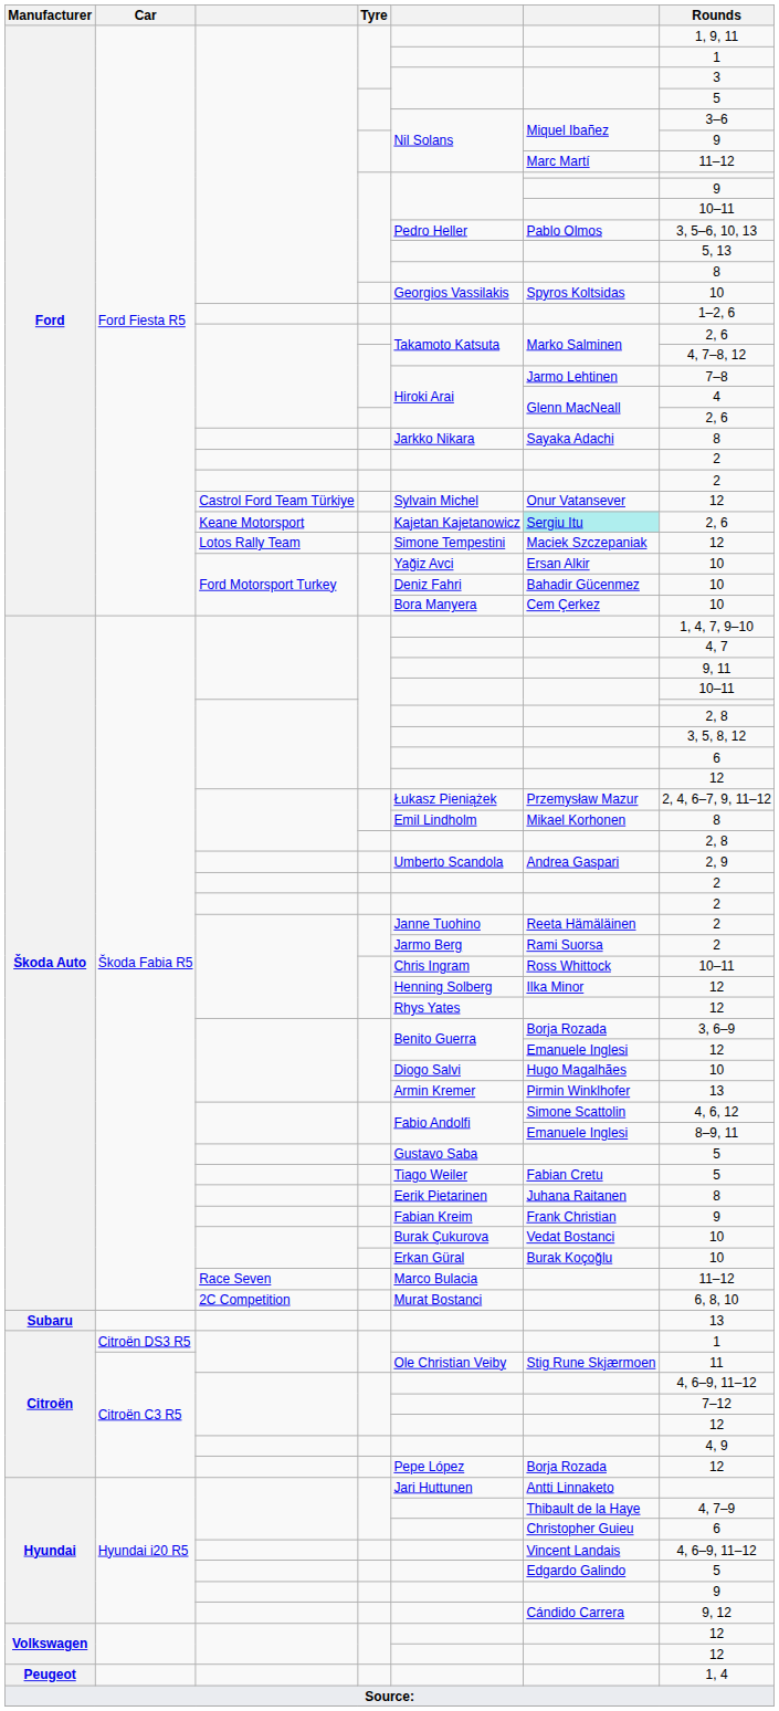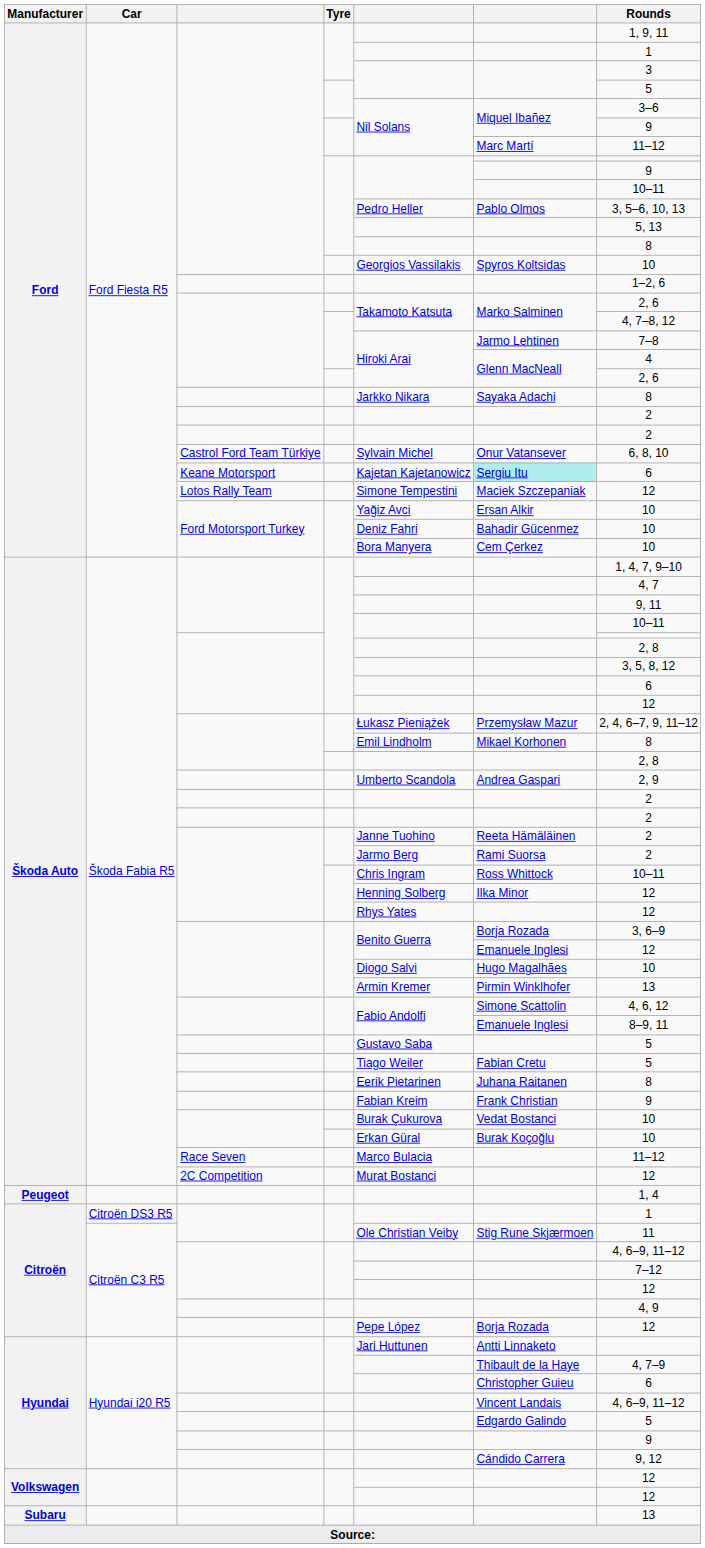 <table class="wikitable" style="font-size: 85%">
 <tr>
 <th>Manufacturer</th>
 <th>Car</th>
 <th></th>
 <th>Tyre</th>
 <th></th>
 <th></th>
 <th>Rounds</th>
 </tr>
 <tr>
 <th rowspan=29><a href='#'>Ford</a></th>
 <td rowspan=29><a href='#'>Ford Fiesta R5</a></td>
 <td rowspan="14"></td>
 <td rowspan="3" align="center"></td>
 <td></td>
 <td></td>
 <td align="center">1, 9, 11</td>
 </tr>
 <tr>
 <td></td>
 <td></td>
 <td align="center">1</td>
 </tr>
 <tr>
 <td rowspan="2"></td>
 <td rowspan="2"></td>
 <td align="center">3</td>
 </tr>
 <tr>
 <td rowspan="2" align="center"></td>
 <td align="center">5</td>
 </tr>
 <tr>
 <td rowspan="3"> <a href='#'>Nil Solans</a></td>
 <td rowspan="2"> <a href='#'>Miquel Ibañez</a></td>
 <td align="center">3–6</td>
 </tr>
 <tr>
 <td rowspan="2" align="center"></td>
 <td align="center">9</td>
 </tr>
 <tr>
 <td> <a href='#'>Marc Martí</a></td>
 <td align="center">11–12</td>
 </tr>
 <tr>
 <td rowspan="6" align="center"></td>
 <td rowspan="3"></td>
 <td></td>
 <td align="center"></td>
 </tr>
 <tr>
 <td></td>
 <td align="center">9</td>
 </tr>
 <tr>
 <td></td>
 <td align="center">10–11</td>
 </tr>
 <tr>
 <td> <a href='#'>Pedro Heller</a></td>
 <td> <a href='#'>Pablo Olmos</a></td>
 <td align="center">3, 5–6, 10, 13</td>
 </tr>
 <tr>
 <td></td>
 <td></td>
 <td align="center">5, 13</td>
 </tr>
 <tr>
 <td></td>
 <td></td>
 <td align="center">8</td>
 </tr>
 <tr>
 <td align="center"></td>
 <td> <a href='#'>Georgios Vassilakis</a></td>
 <td> <a href='#'>Spyros Koltsidas</a></td>
 <td align="center">10</td>
 </tr>
 <tr>
 <td></td>
 <td align="center"></td>
 <td></td>
 <td></td>
 <td align="center">1–2, 6</td>
 </tr>
 <tr>
 <td rowspan="5"></td>
 <td align="center"></td>
 <td rowspan="2"> <a href='#'>Takamoto Katsuta</a></td>
 <td rowspan="2"> <a href='#'>Marko Salminen</a></td>
 <td align="center">2, 6</td>
 </tr>
 <tr>
 <td rowspan="3" align="center"></td>
 <td align="center">4, 7–8, 12</td>
 </tr>
 <tr>
 <td rowspan="3"> <a href='#'>Hiroki Arai</a></td>
 <td> <a href='#'>Jarmo Lehtinen</a></td>
 <td align="center">7–8</td>
 </tr>
 <tr>
 <td rowspan="2"> <a href='#'>Glenn MacNeall</a></td>
 <td align="center">4</td>
 </tr>
 <tr>
 <td align="center"></td>
 <td align="center">2, 6</td>
 </tr>
 <tr>
 <td></td>
 <td align="center"></td>
 <td> <a href='#'>Jarkko Nikara</a></td>
 <td> <a href='#'>Sayaka Adachi</a></td>
 <td align="center">8</td>
 </tr>
 <tr>
 <td></td>
 <td align="center"></td>
 <td></td>
 <td></td>
 <td align="center">2</td>
 </tr>
 <tr>
 <td></td>
 <td align="center"></td>
 <td></td>
 <td></td>
 <td align="center">2</td>
 </tr>
 <tr>
 <td> <a href='#'>Castrol Ford Team Türkiye</a></td>
 <td align="center"></td>
 <td> <a href='#'>Sylvain Michel</a></td>
 <td> <a href='#'>Onur Vatansever</a></td>
-<td align="center">12</td>
+<td align="center">6, 8, 10</td>
 </tr>
 <tr>
 <td> <a href='#'>Keane Motorsport</a></td>
 <td align="center"></td>
 <td> <a href='#'>Kajetan Kajetanowicz</a></td>
 <td style="background: paleturquoise;"> <a href='#'>Sergiu Itu</a></td>
-<td align="center">2, 6</td>
+<td align="center">6</td>
 </tr>
 <tr>
 <td> <a href='#'>Lotos Rally Team</a></td>
 <td align="center"></td>
 <td> <a href='#'>Simone Tempestini</a></td>
 <td> <a href='#'>Maciek Szczepaniak</a></td>
 <td align="center">12</td>
 </tr>
 <tr>
 <td rowspan="3"> <a href='#'>Ford Motorsport Turkey</a></td>
 <td rowspan="3" align="center"></td>
 <td> <a href='#'>Yağiz Avci</a></td>
 <td> <a href='#'>Ersan Alkir</a></td>
 <td align="center">10</td>
 </tr>
 <tr>
 <td> <a href='#'>Deniz Fahri</a></td>
 <td> <a href='#'>Bahadir Gücenmez</a></td>
 <td align="center">10</td>
 </tr>
 <tr>
 <td> <a href='#'>Bora Manyera</a></td>
 <td> <a href='#'>Cem Çerkez</a></td>
 <td align="center">10</td>
 </tr>
 <tr>
 <th rowspan=34><a href='#'>Škoda Auto</a></th>
 <td rowspan=34><a href='#'>Škoda Fabia R5</a></td>
 <td rowspan=4></td>
 <td rowspan=9 align="center"></td>
 <td></td>
 <td></td>
 <td align="center">1, 4, 7, 9–10</td>
 </tr>
 <tr>
 <td></td>
 <td></td>
 <td align="center">4, 7</td>
 </tr>
 <tr>
 <td></td>
 <td></td>
 <td align="center">9, 11</td>
 </tr>
 <tr>
 <td rowspan="2"></td>
 <td rowspan="2"></td>
 <td align="center">10–11</td>
 </tr>
 <tr>
 <td rowspan="5"></td>
 <td align="center"></td>
 </tr>
 <tr>
 <td></td>
 <td></td>
 <td align="center">2, 8</td>
 </tr>
 <tr>
 <td></td>
 <td></td>
 <td align="center">3, 5, 8, 12</td>
 </tr>
 <tr>
 <td></td>
 <td></td>
 <td align="center">6</td>
 </tr>
 <tr>
 <td></td>
 <td></td>
 <td align="center">12</td>
 </tr>
 <tr>
 <td rowspan="3"></td>
 <td rowspan="2" align="center"></td>
 <td> <a href='#'>Łukasz Pieniążek</a></td>
 <td> <a href='#'>Przemysław Mazur</a></td>
 <td align="center">2, 4, 6–7, 9, 11–12</td>
 </tr>
 <tr>
 <td> <a href='#'>Emil Lindholm</a></td>
 <td> <a href='#'>Mikael Korhonen</a></td>
 <td align="center">8</td>
 </tr>
 <tr>
 <td align="center"></td>
 <td></td>
 <td></td>
 <td align="center">2, 8</td>
 </tr>
 <tr>
 <td></td>
 <td align="center"></td>
 <td> <a href='#'>Umberto Scandola</a></td>
 <td> <a href='#'>Andrea Gaspari</a></td>
 <td align="center">2, 9</td>
 </tr>
 <tr>
 <td></td>
 <td align="center"></td>
 <td></td>
 <td></td>
 <td align="center">2</td>
 </tr>
 <tr>
 <td></td>
 <td align="center"></td>
 <td></td>
 <td></td>
 <td align="center">2</td>
 </tr>
 <tr>
 <td rowspan="5"></td>
 <td rowspan="2" align="center"></td>
 <td> <a href='#'>Janne Tuohino</a></td>
 <td> <a href='#'>Reeta Hämäläinen</a></td>
 <td align="center">2</td>
 </tr>
 <tr>
 <td> <a href='#'>Jarmo Berg</a></td>
 <td> <a href='#'>Rami Suorsa</a></td>
 <td align="center">2</td>
 </tr>
 <tr>
 <td rowspan="3" align="center"></td>
 <td> <a href='#'>Chris Ingram</a></td>
 <td> <a href='#'>Ross Whittock</a></td>
 <td align="center">10–11</td>
 </tr>
 <tr>
 <td> <a href='#'>Henning Solberg</a></td>
 <td> <a href='#'>Ilka Minor</a></td>
 <td align="center">12</td>
 </tr>
 <tr>
 <td> <a href='#'>Rhys Yates</a></td>
 <td></td>
 <td align="center">12</td>
 </tr>
 <tr>
 <td rowspan="4"></td>
 <td rowspan="4" align="center"></td>
 <td rowspan="2"> <a href='#'>Benito Guerra</a></td>
 <td> <a href='#'>Borja Rozada</a></td>
 <td align="center">3, 6–9</td>
 </tr>
 <tr>
 <td> <a href='#'>Emanuele Inglesi</a></td>
 <td align="center">12</td>
 </tr>
 <tr>
 <td> <a href='#'>Diogo Salvi</a></td>
 <td> <a href='#'>Hugo Magalhães</a></td>
 <td align="center">10</td>
 </tr>
 <tr>
 <td> <a href='#'>Armin Kremer</a></td>
 <td> <a href='#'>Pirmin Winklhofer</a></td>
 <td align="center">13</td>
 </tr>
 <tr>
 <td rowspan="2"></td>
 <td rowspan="2" align="center"></td>
 <td rowspan="2"> <a href='#'>Fabio Andolfi</a></td>
 <td> <a href='#'>Simone Scattolin</a></td>
 <td align="center">4, 6, 12</td>
 </tr>
 <tr>
 <td> <a href='#'>Emanuele Inglesi</a></td>
 <td align="center">8–9, 11</td>
 </tr>
 <tr>
 <td></td>
 <td align="center"></td>
 <td> <a href='#'>Gustavo Saba</a></td>
 <td></td>
 <td align="center">5</td>
 </tr>
 <tr>
 <td></td>
 <td align="center"></td>
 <td> <a href='#'>Tiago Weiler</a></td>
 <td> <a href='#'>Fabian Cretu</a></td>
 <td align="center">5</td>
 </tr>
 <tr>
 <td></td>
 <td align="center"></td>
 <td> <a href='#'>Eerik Pietarinen</a></td>
 <td> <a href='#'>Juhana Raitanen</a></td>
 <td align="center">8</td>
 </tr>
 <tr>
 <td></td>
 <td align="center"></td>
 <td> <a href='#'>Fabian Kreim</a></td>
 <td> <a href='#'>Frank Christian</a></td>
 <td align="center">9</td>
 </tr>
 <tr>
 <td rowspan="2"></td>
 <td align="center"></td>
 <td> <a href='#'>Burak Çukurova</a></td>
 <td> <a href='#'>Vedat Bostanci</a></td>
 <td align="center">10</td>
 </tr>
 <tr>
 <td align="center"></td>
 <td> <a href='#'>Erkan Güral</a></td>
 <td> <a href='#'>Burak Koçoğlu</a></td>
 <td align="center">10</td>
 </tr>
 <tr>
 <td> <a href='#'>Race Seven</a></td>
 <td align="center"></td>
 <td> <a href='#'>Marco Bulacia</a></td>
 <td></td>
 <td align="center">11–12</td>
 </tr>
 <tr>
 <td> <a href='#'>2C Competition</a></td>
 <td align="center"></td>
 <td> <a href='#'>Murat Bostanci</a></td>
 <td></td>
-<td align="center">6, 8, 10</td>
+<td align="center">12</td>
 </tr>
 <tr>
-<th><a href='#'>Subaru</a></th>
+<th rowspan=1><a href='#'>Peugeot</a></th>
 <td></td>
 <td></td>
 <td align="center"></td>
 <td></td>
 <td></td>
-<td align="center">13</td>
+<td align="center">1, 4</td>
 </tr>
 <tr>
 <th rowspan=7><a href='#'>Citroën</a></th>
 <td><a href='#'>Citroën DS3 R5</a></td>
 <td rowspan=2></td>
 <td rowspan=2 align="center"></td>
 <td></td>
 <td></td>
 <td align="center">1</td>
 </tr>
 <tr>
 <td rowspan=6><a href='#'>Citroën C3 R5</a></td>
 <td> <a href='#'>Ole Christian Veiby</a></td>
 <td> <a href='#'>Stig Rune Skjærmoen</a></td>
 <td align="center">11</td>
 </tr>
 <tr>
 <td rowspan=3></td>
 <td rowspan=3 align="center"></td>
 <td></td>
 <td></td>
 <td align="center">4, 6–9, 11–12</td>
 </tr>
 <tr>
 <td></td>
 <td></td>
 <td align="center">7–12</td>
 </tr>
 <tr>
 <td></td>
 <td></td>
 <td align="center">12</td>
 </tr>
 <tr>
 <td></td>
 <td align="center"></td>
 <td></td>
 <td></td>
 <td align="center">4, 9</td>
 </tr>
 <tr>
 <td></td>
 <td align="center"></td>
 <td> <a href='#'>Pepe López</a></td>
 <td> <a href='#'>Borja Rozada</a></td>
 <td align="center">12</td>
 </tr>
 <tr>
 <th rowspan=7><a href='#'>Hyundai</a></th>
 <td rowspan=7><a href='#'>Hyundai i20 R5</a></td>
 <td rowspan=3></td>
 <td rowspan="3" align="center"></td>
 <td> <a href='#'>Jari Huttunen</a></td>
 <td> <a href='#'>Antti Linnaketo</a></td>
 <td align="center"></td>
 </tr>
 <tr>
 <td></td>
 <td> <a href='#'>Thibault de la Haye</a></td>
 <td align="center">4, 7–9</td>
 </tr>
 <tr>
 <td></td>
 <td> <a href='#'>Christopher Guieu</a></td>
 <td align="center">6</td>
 </tr>
 <tr>
 <td></td>
 <td align="center"></td>
 <td></td>
 <td> <a href='#'>Vincent Landais</a></td>
 <td align="center">4, 6–9, 11–12</td>
 </tr>
 <tr>
 <td></td>
 <td align="center"></td>
 <td></td>
 <td> <a href='#'>Edgardo Galindo</a></td>
 <td align="center">5</td>
 </tr>
 <tr>
 <td></td>
 <td align="center"></td>
 <td></td>
 <td></td>
 <td align="center">9</td>
 </tr>
 <tr>
 <td></td>
 <td align="center"></td>
 <td></td>
 <td> <a href='#'>Cándido Carrera</a></td>
 <td align="center">9, 12</td>
 </tr>
 <tr>
 <th rowspan=2><a href='#'>Volkswagen</a></th>
 <td rowspan=2></td>
 <td rowspan=2></td>
 <td rowspan=2 align="center"></td>
 <td></td>
 <td></td>
 <td align="center">12</td>
 </tr>
 <tr>
 <td></td>
 <td></td>
 <td align="center">12</td>
 </tr>
 <tr>
-<th rowspan=1><a href='#'>Peugeot</a></th>
+<th><a href='#'>Subaru</a></th>
 <td></td>
 <td></td>
 <td align="center"></td>
 <td></td>
 <td></td>
-<td align="center">1, 4</td>
+<td align="center">13</td>
 </tr>
 <tr>
 <td style="background-color:#EAECF0; text-align:center" colspan=7><strong>Source:</strong></td>
 </tr>
 <tr>
 </tr>
 </table>
